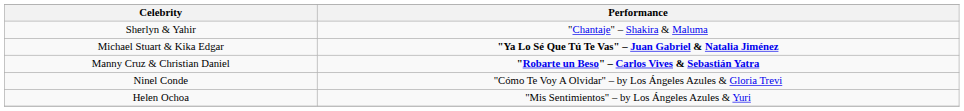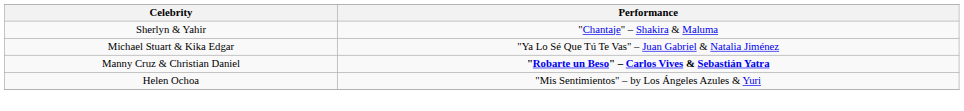 <table class="wikitable" style="text-align:center; width:90%;">
 <tr>
 </tr>
 <tr>
 <th>Celebrity</th>
 <th>Performance</th>
 </tr>
 <tr>
 <td>Sherlyn & Yahir</td>
 <td>"<a href='#'>Chantaje</a>" – <a href='#'>Shakira</a> & <a href='#'>Maluma</a></td>
 </tr>
 <tr>
 <td>Michael Stuart & Kika Edgar</td>
-<td><strong>"Ya Lo Sé Que Tú Te Vas" – <a href='#'>Juan Gabriel</a> & <a href='#'>Natalia Jiménez</a></strong></td>
+<td>"Ya Lo Sé Que Tú Te Vas" – <a href='#'>Juan Gabriel</a> & <a href='#'>Natalia Jiménez</a></td>
 </tr>
 <tr>
 <td>Manny Cruz & Christian Daniel</td>
 <td><strong>"<a href='#'>Robarte un Beso</a>" – <a href='#'>Carlos Vives</a> & <a href='#'>Sebastián Yatra</a></strong></td>
-</tr>
-<tr>
-<td>Ninel Conde</td>
-<td>"Cómo Te Voy A Olvidar" – by Los Ángeles Azules & <a href='#'>Gloria Trevi</a></td>
 </tr>
 <tr>
 <td>Helen Ochoa</td>
 <td>"Mis Sentimientos" – by Los Ángeles Azules & <a href='#'>Yuri</a></td>
 </tr>
 <tr>
 </tr>
 </table>
